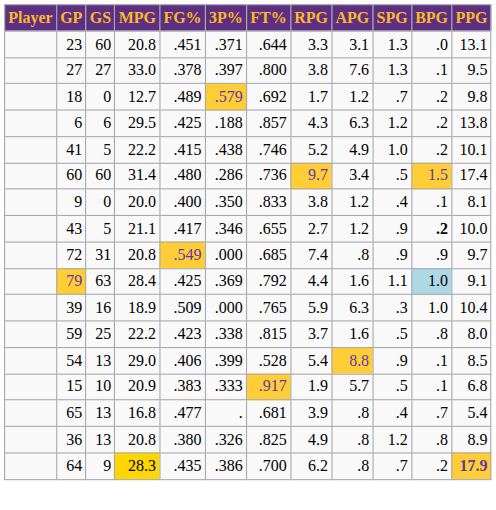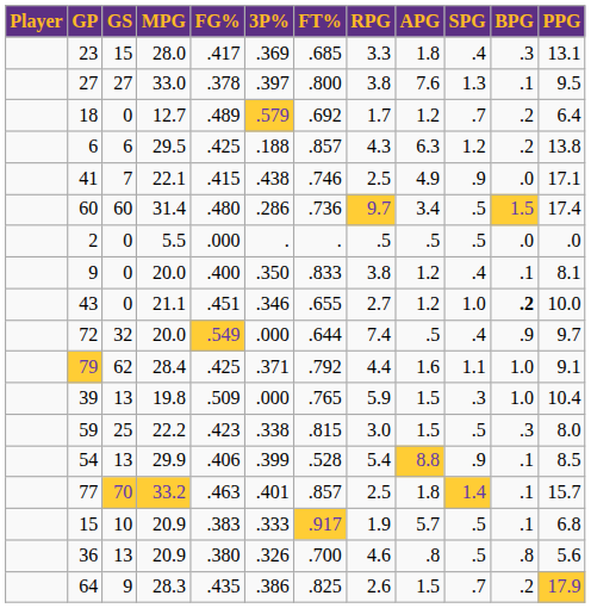 <table class="wikitable sortable" style="font-size:90%; text-align:right;">
 <tr>
 <th style="background:#5c2f83; color:#fcb926">Player</th>
 <th style="background:#5c2f83; color:#fcb926">GP</th>
 <th style="background:#5c2f83; color:#fcb926">GS</th>
 <th style="background:#5c2f83; color:#fcb926">MPG</th>
 <th style="background:#5c2f83; color:#fcb926">FG%</th>
 <th style="background:#5c2f83; color:#fcb926">3P%</th>
 <th style="background:#5c2f83; color:#fcb926">FT%</th>
 <th style="background:#5c2f83; color:#fcb926">RPG</th>
 <th style="background:#5c2f83; color:#fcb926">APG</th>
 <th style="background:#5c2f83; color:#fcb926">SPG</th>
 <th style="background:#5c2f83; color:#fcb926">BPG</th>
 <th style="background:#5c2f83; color:#fcb926">PPG</th>
 </tr>
 <tr>
 <td></td>
 <td>23</td>
-<td>60</td>
-<td>20.8</td>
-<td>.451</td>
-<td>.371</td>
-<td>.644</td>
+<td>15</td>
+<td>28.0</td>
+<td>.417</td>
+<td>.369</td>
+<td>.685</td>
 <td>3.3</td>
-<td>3.1</td>
-<td>1.3</td>
-<td>.0</td>
+<td>1.8</td>
+<td>.4</td>
+<td>.3</td>
 <td>13.1</td>
 </tr>
 <tr>
 <td></td>
 <td>27</td>
 <td>27</td>
 <td>33.0</td>
 <td>.378</td>
 <td>.397</td>
 <td>.800</td>
 <td>3.8</td>
 <td>7.6</td>
 <td>1.3</td>
 <td>.1</td>
 <td>9.5</td>
 </tr>
 <tr>
 <td></td>
 <td>18</td>
 <td>0</td>
 <td>12.7</td>
 <td>.489</td>
 <td style="background:#ffcd35;color:#6137ad;">.579</td>
 <td>.692</td>
 <td>1.7</td>
 <td>1.2</td>
 <td>.7</td>
 <td>.2</td>
-<td>9.8</td>
+<td>6.4</td>
 </tr>
 <tr>
 <td></td>
 <td>6</td>
 <td>6</td>
 <td>29.5</td>
 <td>.425</td>
 <td>.188</td>
 <td>.857</td>
 <td>4.3</td>
 <td>6.3</td>
 <td>1.2</td>
 <td>.2</td>
 <td>13.8</td>
 </tr>
 <tr>
 <td></td>
 <td>41</td>
-<td>5</td>
-<td>22.2</td>
+<td>7</td>
+<td>22.1</td>
 <td>.415</td>
 <td>.438</td>
 <td>.746</td>
-<td>5.2</td>
+<td>2.5</td>
 <td>4.9</td>
-<td>1.0</td>
-<td>.2</td>
-<td>10.1</td>
+<td>.9</td>
+<td>.0</td>
+<td>17.1</td>
 </tr>
 <tr>
 <td></td>
 <td>60</td>
 <td>60</td>
 <td>31.4</td>
 <td>.480</td>
 <td>.286</td>
 <td>.736</td>
 <td style="background:#ffcd35;color:#6137ad;">9.7</td>
 <td>3.4</td>
 <td>.5</td>
 <td style="background:#ffcd35;color:#6137ad;">1.5</td>
 <td>17.4</td>
+</tr>
+<tr>
+<td></td>
+<td>2</td>
+<td>0</td>
+<td>5.5</td>
+<td>.000</td>
+<td>.</td>
+<td>.</td>
+<td>.5</td>
+<td>.5</td>
+<td>.5</td>
+<td>.0</td>
+<td>.0</td>
 </tr>
 <tr>
 <td></td>
 <td>9</td>
 <td>0</td>
 <td>20.0</td>
 <td>.400</td>
 <td>.350</td>
 <td>.833</td>
 <td>3.8</td>
 <td>1.2</td>
 <td>.4</td>
 <td>.1</td>
 <td>8.1</td>
 </tr>
 <tr>
 <td></td>
 <td>43</td>
-<td>5</td>
+<td>0</td>
 <td>21.1</td>
-<td>.417</td>
+<td>.451</td>
 <td>.346</td>
 <td>.655</td>
 <td>2.7</td>
 <td>1.2</td>
-<td>.9</td>
+<td>1.0</td>
 <td><strong>.2</strong></td>
 <td>10.0</td>
 </tr>
 <tr>
 <td></td>
 <td>72</td>
-<td>31</td>
-<td>20.8</td>
+<td>32</td>
+<td>20.0</td>
 <td style="background:#ffcd35;color:#6137ad;">.549</td>
 <td>.000</td>
-<td>.685</td>
+<td>.644</td>
 <td>7.4</td>
-<td>.8</td>
-<td>.9</td>
+<td>.5</td>
+<td>.4</td>
 <td>.9</td>
 <td>9.7</td>
 </tr>
 <tr>
 <td></td>
 <td style="background:#ffcd35;color:#6137ad;">79</td>
-<td>63</td>
+<td>62</td>
 <td>28.4</td>
 <td>.425</td>
-<td>.369</td>
+<td>.371</td>
 <td>.792</td>
 <td>4.4</td>
 <td>1.6</td>
 <td>1.1</td>
-<td style="background: lightblue;">1.0</td>
+<td>1.0</td>
 <td>9.1</td>
 </tr>
 <tr>
 <td></td>
 <td>39</td>
-<td>16</td>
-<td>18.9</td>
+<td>13</td>
+<td>19.8</td>
 <td>.509</td>
 <td>.000</td>
 <td>.765</td>
 <td>5.9</td>
-<td>6.3</td>
+<td>1.5</td>
 <td>.3</td>
 <td>1.0</td>
 <td>10.4</td>
 </tr>
 <tr>
 <td></td>
 <td>59</td>
 <td>25</td>
 <td>22.2</td>
 <td>.423</td>
 <td>.338</td>
 <td>.815</td>
-<td>3.7</td>
-<td>1.6</td>
+<td>3.0</td>
+<td>1.5</td>
 <td>.5</td>
-<td>.8</td>
+<td>.3</td>
 <td>8.0</td>
 </tr>
 <tr>
 <td></td>
 <td>54</td>
 <td>13</td>
-<td>29.0</td>
+<td>29.9</td>
 <td>.406</td>
 <td>.399</td>
 <td>.528</td>
 <td>5.4</td>
 <td style="background:#ffcd35;color:#6137ad;">8.8</td>
 <td>.9</td>
 <td>.1</td>
 <td>8.5</td>
+</tr>
+<tr>
+<td></td>
+<td>77</td>
+<td style="background:#ffcd35;color:#6137ad;">70</td>
+<td style="background:#ffcd35;color:#6137ad;">33.2</td>
+<td>.463</td>
+<td>.401</td>
+<td>.857</td>
+<td>2.5</td>
+<td>1.8</td>
+<td style="background:#ffcd35;color:#6137ad;">1.4</td>
+<td>.1</td>
+<td>15.7</td>
 </tr>
 <tr>
 <td></td>
 <td>15</td>
 <td>10</td>
 <td>20.9</td>
 <td>.383</td>
 <td>.333</td>
 <td style="background:#ffcd35;color:#6137ad;">.917</td>
 <td>1.9</td>
 <td>5.7</td>
 <td>.5</td>
 <td>.1</td>
 <td>6.8</td>
 </tr>
 <tr>
 <td></td>
-<td>65</td>
-<td>13</td>
-<td>16.8</td>
-<td>.477</td>
-<td>.</td>
-<td>.681</td>
-<td>3.9</td>
-<td>.8</td>
-<td>.4</td>
-<td>.7</td>
-<td>5.4</td>
-</tr>
-<tr>
-<td></td>
 <td>36</td>
 <td>13</td>
-<td>20.8</td>
+<td>20.9</td>
 <td>.380</td>
 <td>.326</td>
-<td>.825</td>
-<td>4.9</td>
+<td>.700</td>
+<td>4.6</td>
 <td>.8</td>
-<td>1.2</td>
+<td>.5</td>
 <td>.8</td>
-<td>8.9</td>
+<td>5.6</td>
 </tr>
 <tr>
 <td></td>
 <td>64</td>
 <td>9</td>
-<td style="background: gold;">28.3</td>
+<td>28.3</td>
 <td>.435</td>
 <td>.386</td>
-<td>.700</td>
-<td>6.2</td>
-<td>.8</td>
+<td>.825</td>
+<td>2.6</td>
+<td>1.5</td>
 <td>.7</td>
 <td>.2</td>
-<td style="background:#ffcd35;color:#6137ad;"><strong>17.9</strong></td>
+<td style="background:#ffcd35;color:#6137ad;">17.9</td>
 </tr>
 </table>
